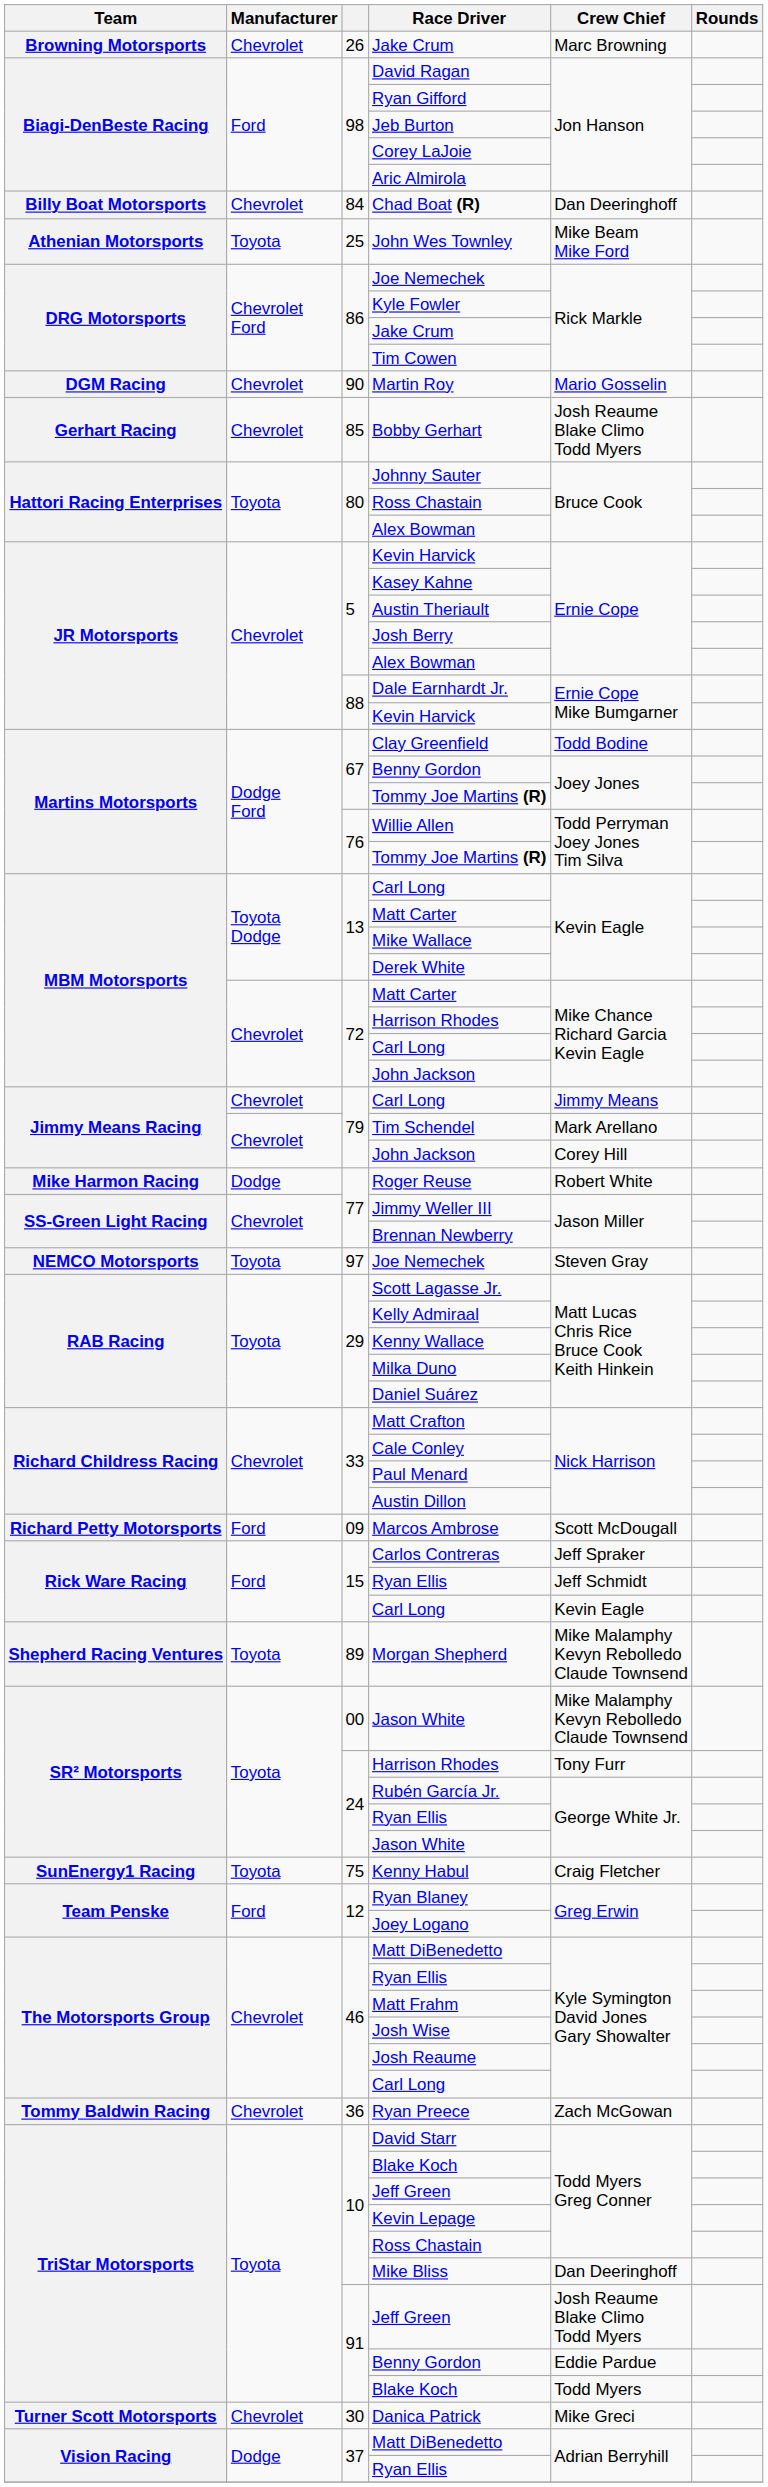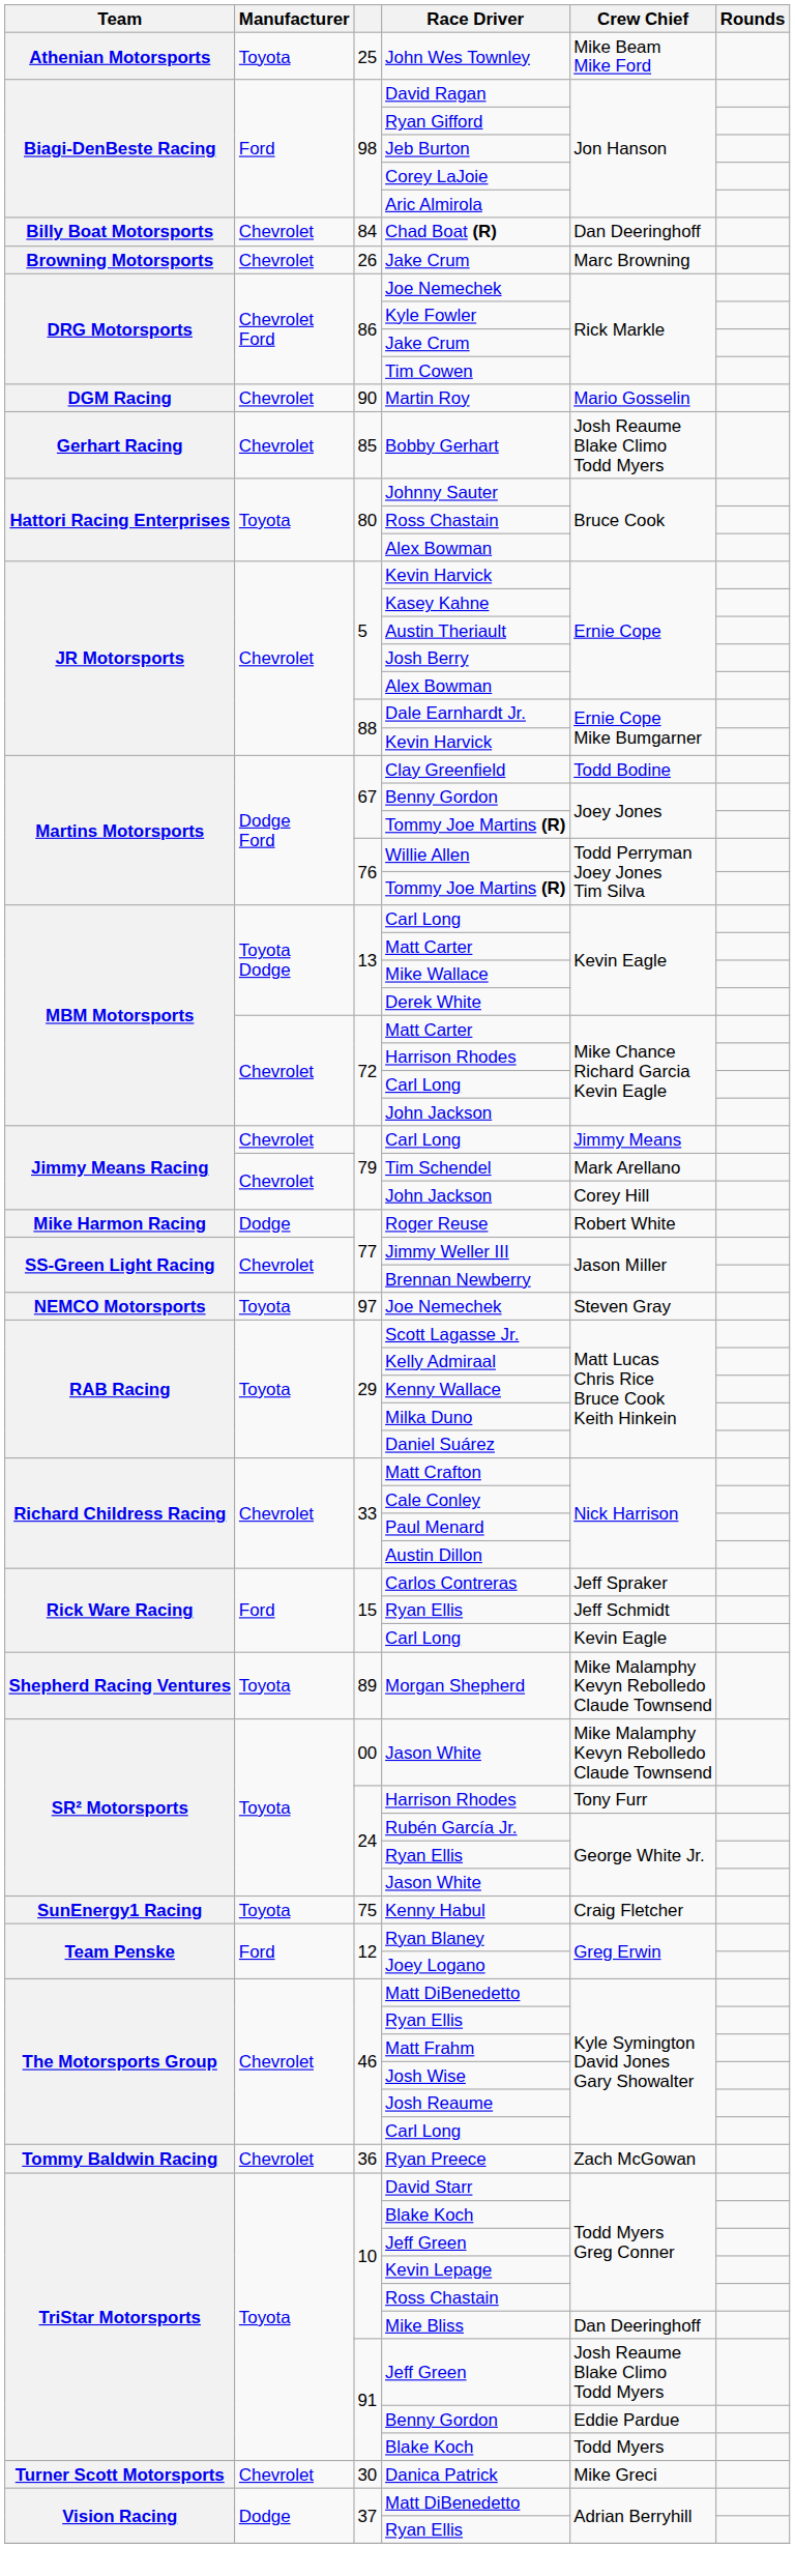 <table class="wikitable" style="font-size: 95%;">
 <tr>
 <th>Team</th>
 <th>Manufacturer</th>
 <th></th>
 <th>Race Driver</th>
 <th>Crew Chief</th>
 <th>Rounds</th>
 </tr>
 <tr>
-<th><a href='#'>Browning Motorsports</a></th>
-<td><a href='#'>Chevrolet</a></td>
-<td>26</td>
-<td><a href='#'>Jake Crum</a></td>
-<td>Marc Browning</td>
+<th><a href='#'>Athenian Motorsports</a></th>
+<td><a href='#'>Toyota</a></td>
+<td>25</td>
+<td><a href='#'>John Wes Townley</a></td>
+<td>Mike Beam<br><a href='#'>Mike Ford</a></td>
 <td></td>
 </tr>
 <tr>
 <th rowspan=5><a href='#'>Biagi-DenBeste Racing</a></th>
 <td rowspan=5><a href='#'>Ford</a></td>
 <td rowspan=5>98</td>
 <td><a href='#'>David Ragan</a></td>
 <td rowspan=5>Jon Hanson</td>
 <td></td>
 </tr>
 <tr>
 <td><a href='#'>Ryan Gifford</a></td>
 <td></td>
 </tr>
 <tr>
 <td><a href='#'>Jeb Burton</a></td>
 <td></td>
 </tr>
 <tr>
 <td><a href='#'>Corey LaJoie</a></td>
 <td></td>
 </tr>
 <tr>
 <td><a href='#'>Aric Almirola</a></td>
 <td></td>
 </tr>
 <tr>
 <th><a href='#'>Billy Boat Motorsports</a></th>
 <td><a href='#'>Chevrolet</a></td>
 <td>84</td>
 <td><a href='#'>Chad Boat</a> <strong>(R)</strong></td>
 <td>Dan Deeringhoff</td>
 <td></td>
 </tr>
 <tr>
-<th><a href='#'>Athenian Motorsports</a></th>
-<td><a href='#'>Toyota</a></td>
-<td>25</td>
-<td><a href='#'>John Wes Townley</a></td>
-<td>Mike Beam<br><a href='#'>Mike Ford</a></td>
+<th><a href='#'>Browning Motorsports</a></th>
+<td><a href='#'>Chevrolet</a></td>
+<td>26</td>
+<td><a href='#'>Jake Crum</a></td>
+<td>Marc Browning</td>
 <td></td>
 </tr>
 <tr>
 <th rowspan=4><a href='#'>DRG Motorsports</a></th>
 <td rowspan=4><a href='#'>Chevrolet</a> <br> <a href='#'>Ford</a></td>
 <td rowspan=4>86</td>
 <td><a href='#'>Joe Nemechek</a></td>
 <td rowspan=4>Rick Markle</td>
 <td></td>
 </tr>
 <tr>
 <td><a href='#'>Kyle Fowler</a></td>
 <td></td>
 </tr>
 <tr>
 <td><a href='#'>Jake Crum</a></td>
 <td></td>
 </tr>
 <tr>
 <td><a href='#'>Tim Cowen</a></td>
 <td></td>
 </tr>
 <tr>
 <th><a href='#'>DGM Racing</a></th>
 <td><a href='#'>Chevrolet</a></td>
 <td>90</td>
 <td><a href='#'>Martin Roy</a></td>
 <td><a href='#'>Mario Gosselin</a></td>
 <td></td>
 </tr>
 <tr>
 <th><a href='#'>Gerhart Racing</a></th>
 <td><a href='#'>Chevrolet</a></td>
 <td>85</td>
 <td><a href='#'>Bobby Gerhart</a></td>
 <td>Josh Reaume<br>Blake Climo<br>Todd Myers</td>
 <td></td>
 </tr>
 <tr>
 <th rowspan=3><a href='#'>Hattori Racing Enterprises</a></th>
 <td rowspan=3><a href='#'>Toyota</a></td>
 <td rowspan=3>80</td>
 <td><a href='#'>Johnny Sauter</a></td>
 <td rowspan=3>Bruce Cook</td>
 <td></td>
 </tr>
 <tr>
 <td><a href='#'>Ross Chastain</a></td>
 <td></td>
 </tr>
 <tr>
 <td><a href='#'>Alex Bowman</a></td>
 <td></td>
 </tr>
 <tr>
 <th rowspan=7><a href='#'>JR Motorsports</a></th>
 <td rowspan=7><a href='#'>Chevrolet</a></td>
 <td rowspan=5>5</td>
 <td><a href='#'>Kevin Harvick</a></td>
 <td rowspan=5><a href='#'>Ernie Cope</a></td>
 <td></td>
 </tr>
 <tr>
 <td><a href='#'>Kasey Kahne</a></td>
 <td></td>
 </tr>
 <tr>
 <td><a href='#'>Austin Theriault</a></td>
 <td></td>
 </tr>
 <tr>
 <td><a href='#'>Josh Berry</a></td>
 <td></td>
 </tr>
 <tr>
 <td><a href='#'>Alex Bowman</a></td>
 <td></td>
 </tr>
 <tr>
 <td rowspan=2>88</td>
 <td><a href='#'>Dale Earnhardt Jr.</a></td>
 <td rowspan=2><a href='#'>Ernie Cope</a><br>Mike Bumgarner</td>
 <td></td>
 </tr>
 <tr>
 <td><a href='#'>Kevin Harvick</a></td>
 <td></td>
 </tr>
 <tr>
 <th rowspan=5><a href='#'>Martins Motorsports</a></th>
 <td rowspan=5><a href='#'>Dodge</a><br><a href='#'>Ford</a></td>
 <td rowspan=3>67</td>
 <td><a href='#'>Clay Greenfield</a></td>
 <td><a href='#'>Todd Bodine</a></td>
 <td></td>
 </tr>
 <tr>
 <td><a href='#'>Benny Gordon</a></td>
 <td rowspan=2>Joey Jones</td>
 <td></td>
 </tr>
 <tr>
 <td><a href='#'>Tommy Joe Martins</a> <strong>(R)</strong></td>
 <td></td>
 </tr>
 <tr>
 <td rowspan=2>76</td>
 <td><a href='#'>Willie Allen</a></td>
 <td rowspan=2>Todd Perryman<br>Joey Jones<br>Tim Silva</td>
 <td></td>
 </tr>
 <tr>
 <td><a href='#'>Tommy Joe Martins</a> <strong>(R)</strong><small></small></td>
 <td></td>
 </tr>
 <tr>
 <th rowspan=8><a href='#'>MBM Motorsports</a></th>
 <td rowspan=4><a href='#'>Toyota</a><br><a href='#'>Dodge</a></td>
 <td rowspan=4>13</td>
 <td><a href='#'>Carl Long</a></td>
 <td rowspan=4>Kevin Eagle</td>
 <td></td>
 </tr>
 <tr>
 <td><a href='#'>Matt Carter</a></td>
 <td></td>
 </tr>
 <tr>
 <td><a href='#'>Mike Wallace</a></td>
 <td></td>
 </tr>
 <tr>
 <td><a href='#'>Derek White</a></td>
 <td></td>
 </tr>
 <tr>
 <td rowspan=4><a href='#'>Chevrolet</a></td>
 <td rowspan=4>72</td>
 <td><a href='#'>Matt Carter</a></td>
 <td rowspan=4>Mike Chance<br>Richard Garcia<br>Kevin Eagle</td>
 <td></td>
 </tr>
 <tr>
 <td><a href='#'>Harrison Rhodes</a></td>
 <td></td>
 </tr>
 <tr>
 <td><a href='#'>Carl Long</a></td>
 <td></td>
 </tr>
 <tr>
 <td><a href='#'>John Jackson</a></td>
 <td></td>
 </tr>
 <tr>
 <th rowspan=3><a href='#'>Jimmy Means Racing</a></th>
 <td><a href='#'>Chevrolet</a></td>
 <td rowspan=3>79</td>
 <td><a href='#'>Carl Long</a></td>
 <td><a href='#'>Jimmy Means</a></td>
 <td></td>
 </tr>
 <tr>
 <td rowspan=2><a href='#'>Chevrolet</a></td>
 <td><a href='#'>Tim Schendel</a></td>
 <td>Mark Arellano</td>
 <td></td>
 </tr>
 <tr>
 <td><a href='#'>John Jackson</a></td>
 <td>Corey Hill</td>
 <td></td>
 </tr>
 <tr>
 <th><a href='#'>Mike Harmon Racing</a></th>
 <td><a href='#'>Dodge</a></td>
 <td rowspan=3>77</td>
 <td><a href='#'>Roger Reuse</a></td>
 <td>Robert White</td>
 <td></td>
 </tr>
 <tr>
 <th rowspan=2><a href='#'>SS-Green Light Racing</a></th>
 <td rowspan=2><a href='#'>Chevrolet</a></td>
 <td><a href='#'>Jimmy Weller III</a></td>
 <td rowspan=2>Jason Miller</td>
 <td></td>
 </tr>
 <tr>
 <td><a href='#'>Brennan Newberry</a></td>
 <td></td>
 </tr>
 <tr>
 <th><a href='#'>NEMCO Motorsports</a></th>
 <td><a href='#'>Toyota</a></td>
 <td>97</td>
 <td><a href='#'>Joe Nemechek</a></td>
 <td>Steven Gray</td>
 <td></td>
 </tr>
 <tr>
 <th rowspan=5><a href='#'>RAB Racing</a></th>
 <td rowspan=5><a href='#'>Toyota</a></td>
 <td rowspan=5>29</td>
 <td><a href='#'>Scott Lagasse Jr.</a></td>
 <td rowspan=5>Matt Lucas<br>Chris Rice<br>Bruce Cook<br>Keith Hinkein</td>
 <td></td>
 </tr>
 <tr>
 <td><a href='#'>Kelly Admiraal</a></td>
 <td></td>
 </tr>
 <tr>
 <td><a href='#'>Kenny Wallace</a></td>
 <td></td>
 </tr>
 <tr>
 <td><a href='#'>Milka Duno</a></td>
 <td></td>
 </tr>
 <tr>
 <td><a href='#'>Daniel Suárez</a></td>
 <td></td>
 </tr>
 <tr>
 <th rowspan=4><a href='#'>Richard Childress Racing</a></th>
 <td rowspan=4><a href='#'>Chevrolet</a></td>
 <td rowspan=4>33</td>
 <td><a href='#'>Matt Crafton</a></td>
 <td rowspan=4><a href='#'>Nick Harrison</a></td>
 <td></td>
 </tr>
 <tr>
 <td><a href='#'>Cale Conley</a></td>
 <td></td>
 </tr>
 <tr>
 <td><a href='#'>Paul Menard</a></td>
 <td></td>
 </tr>
 <tr>
 <td><a href='#'>Austin Dillon</a></td>
 <td></td>
 </tr>
 <tr>
-<th><a href='#'>Richard Petty Motorsports</a></th>
-<td><a href='#'>Ford</a></td>
-<td>09</td>
-<td><a href='#'>Marcos Ambrose</a></td>
-<td>Scott McDougall</td>
-<td></td>
-</tr>
-<tr>
 <th rowspan=3><a href='#'>Rick Ware Racing</a></th>
 <td rowspan=3><a href='#'>Ford</a></td>
 <td rowspan=3>15</td>
 <td><a href='#'>Carlos Contreras</a></td>
 <td>Jeff Spraker</td>
 <td></td>
 </tr>
 <tr>
 <td><a href='#'>Ryan Ellis</a></td>
 <td>Jeff Schmidt</td>
 <td></td>
 </tr>
 <tr>
 <td><a href='#'>Carl Long</a></td>
 <td>Kevin Eagle</td>
 <td></td>
 </tr>
 <tr>
 <th><a href='#'>Shepherd Racing Ventures</a></th>
 <td><a href='#'>Toyota</a></td>
 <td>89</td>
 <td><a href='#'>Morgan Shepherd</a></td>
 <td>Mike Malamphy<br>Kevyn Rebolledo<br>Claude Townsend</td>
 <td></td>
 </tr>
 <tr>
 <th rowspan=5><a href='#'>SR² Motorsports</a></th>
 <td rowspan=5><a href='#'>Toyota</a></td>
 <td>00</td>
 <td><a href='#'>Jason White</a></td>
 <td>Mike Malamphy<br>Kevyn Rebolledo<br>Claude Townsend</td>
 <td></td>
 </tr>
 <tr>
 <td rowspan=4>24</td>
 <td><a href='#'>Harrison Rhodes</a></td>
 <td>Tony Furr</td>
 <td></td>
 </tr>
 <tr>
 <td><a href='#'>Rubén García Jr.</a></td>
 <td rowspan=3>George White Jr.</td>
 <td></td>
 </tr>
 <tr>
 <td><a href='#'>Ryan Ellis</a></td>
 <td></td>
 </tr>
 <tr>
 <td><a href='#'>Jason White</a></td>
 <td></td>
 </tr>
 <tr>
 <th><a href='#'>SunEnergy1 Racing</a></th>
 <td><a href='#'>Toyota</a></td>
 <td>75</td>
 <td><a href='#'>Kenny Habul</a></td>
 <td>Craig Fletcher</td>
 <td></td>
 </tr>
 <tr>
 <th rowspan=2><a href='#'>Team Penske</a></th>
 <td rowspan=2><a href='#'>Ford</a></td>
 <td rowspan=2>12</td>
 <td><a href='#'>Ryan Blaney</a></td>
 <td rowspan=2><a href='#'>Greg Erwin</a></td>
 <td></td>
 </tr>
 <tr>
 <td><a href='#'>Joey Logano</a></td>
 <td></td>
 </tr>
 <tr>
 <th rowspan=6><a href='#'>The Motorsports Group</a></th>
 <td rowspan=6><a href='#'>Chevrolet</a></td>
 <td rowspan=6>46</td>
 <td><a href='#'>Matt DiBenedetto</a></td>
 <td rowspan=6>Kyle Symington<br>David Jones<br>Gary Showalter</td>
 <td></td>
 </tr>
 <tr>
 <td><a href='#'>Ryan Ellis</a></td>
 <td></td>
 </tr>
 <tr>
 <td><a href='#'>Matt Frahm</a></td>
 <td></td>
 </tr>
 <tr>
 <td><a href='#'>Josh Wise</a></td>
 <td></td>
 </tr>
 <tr>
 <td><a href='#'>Josh Reaume</a></td>
 <td></td>
 </tr>
 <tr>
 <td><a href='#'>Carl Long</a></td>
 <td></td>
 </tr>
 <tr>
 <th><a href='#'>Tommy Baldwin Racing</a></th>
 <td><a href='#'>Chevrolet</a></td>
 <td>36</td>
 <td><a href='#'>Ryan Preece</a></td>
 <td>Zach McGowan</td>
 <td></td>
 </tr>
 <tr>
 <th rowspan=9><a href='#'>TriStar Motorsports</a></th>
 <td rowspan=9><a href='#'>Toyota</a></td>
 <td rowspan=6>10</td>
 <td><a href='#'>David Starr</a></td>
 <td rowspan=5>Todd Myers<br>Greg Conner</td>
 <td></td>
 </tr>
 <tr>
 <td><a href='#'>Blake Koch</a></td>
 <td></td>
 </tr>
 <tr>
 <td><a href='#'>Jeff Green</a></td>
 <td></td>
 </tr>
 <tr>
 <td><a href='#'>Kevin Lepage</a></td>
 <td></td>
 </tr>
 <tr>
 <td><a href='#'>Ross Chastain</a></td>
 <td></td>
 </tr>
 <tr>
 <td><a href='#'>Mike Bliss</a></td>
 <td>Dan Deeringhoff</td>
 <td></td>
 </tr>
 <tr>
 <td rowspan=3>91</td>
 <td><a href='#'>Jeff Green</a></td>
 <td>Josh Reaume<br>Blake Climo<br>Todd Myers</td>
 <td></td>
 </tr>
 <tr>
 <td><a href='#'>Benny Gordon</a></td>
 <td>Eddie Pardue</td>
 <td></td>
 </tr>
 <tr>
 <td><a href='#'>Blake Koch</a></td>
 <td>Todd Myers</td>
 <td></td>
 </tr>
 <tr>
 <th><a href='#'>Turner Scott Motorsports</a></th>
 <td><a href='#'>Chevrolet</a></td>
 <td>30</td>
 <td><a href='#'>Danica Patrick</a></td>
 <td>Mike Greci</td>
 <td></td>
 </tr>
 <tr>
 <th rowspan=2><a href='#'>Vision Racing</a></th>
 <td rowspan=2><a href='#'>Dodge</a></td>
 <td rowspan=2>37</td>
 <td><a href='#'>Matt DiBenedetto</a></td>
 <td rowspan=2>Adrian Berryhill</td>
 <td></td>
 </tr>
 <tr>
 <td><a href='#'>Ryan Ellis</a></td>
 <td></td>
 </tr>
 <tr>
 </tr>
 </table>
